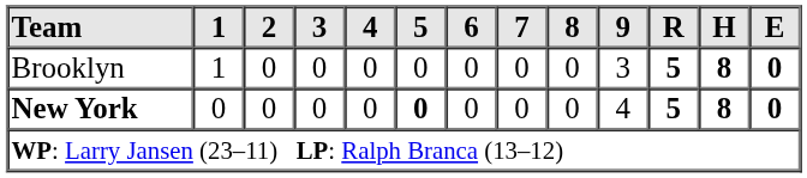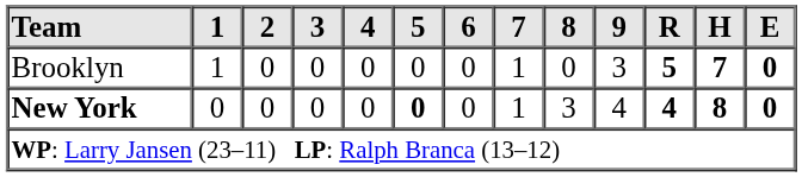 <table border=1 cellspacing=0 width=425 style="margin-left:3em;">
 <tr style="text-align:center; background-color:#e6e6e6;">
 <th align=left width=22%>Team</th>
 <th width=6%>1</th>
 <th width=6%>2</th>
 <th width=6%>3</th>
 <th width=6%>4</th>
 <th width=6%>5</th>
 <th width=6%>6</th>
 <th width=6%>7</th>
 <th width=6%>8</th>
 <th width=6%>9</th>
 <th width=6%>R</th>
 <th width=6%>H</th>
 <th width=6%>E</th>
 </tr>
 <tr style="text-align:center;">
 <td align=left>Brooklyn</td>
 <td>1</td>
 <td>0</td>
 <td>0</td>
 <td>0</td>
 <td>0</td>
 <td>0</td>
-<td>0</td>
+<td>1</td>
 <td>0</td>
 <td>3</td>
 <td><strong>5</strong></td>
-<td><strong>8</strong></td>
+<td><strong>7</strong></td>
 <td><strong>0</strong></td>
 </tr>
 <tr style="text-align:center;">
 <td align=left><strong>New York</strong></td>
 <td>0</td>
 <td>0</td>
 <td>0</td>
 <td>0</td>
 <td><strong>0</strong></td>
 <td>0</td>
-<td>0</td>
-<td>0</td>
+<td>1</td>
+<td>3</td>
 <td>4</td>
-<td><strong>5</strong></td>
+<td><strong>4</strong></td>
 <td><strong>8</strong></td>
 <td><strong>0</strong></td>
 </tr>
 <tr style="text-align:left;">
 <td colspan=14><small><strong>WP</strong>: <a href='#'>Larry Jansen</a> (23–11)   <strong>LP</strong>: <a href='#'>Ralph Branca</a> (13–12)</small></td>
 </tr>
 </table>
